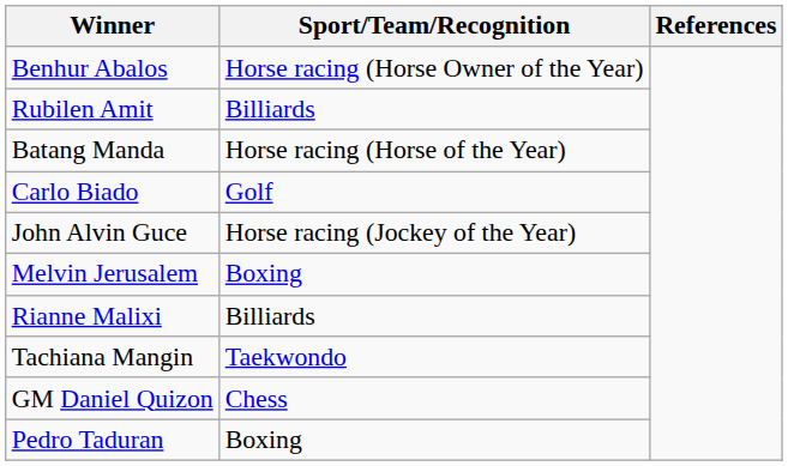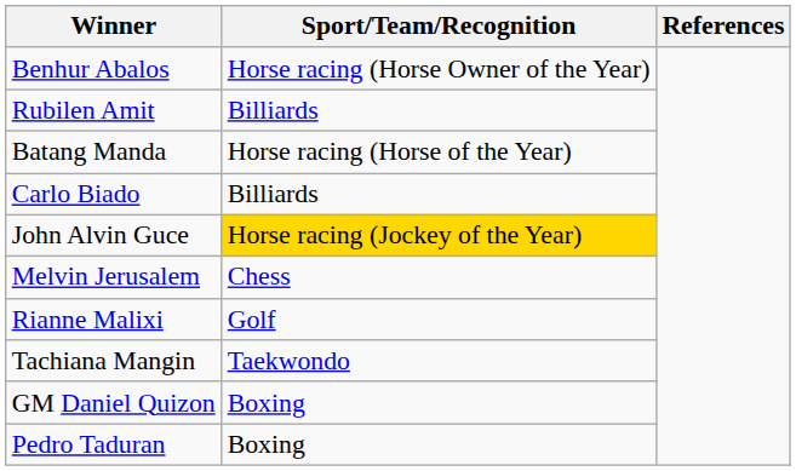 <table class="wikitable">
 <tr>
 <th>Winner</th>
 <th>Sport/Team/Recognition</th>
 <th>References</th>
 </tr>
 <tr>
 <td><a href='#'>Benhur Abalos</a></td>
 <td><a href='#'>Horse racing</a> (Horse Owner of the Year) <br> </td>
 <td rowspan=10></td>
 </tr>
 <tr>
 <td><a href='#'>Rubilen Amit</a></td>
 <td><a href='#'>Billiards</a> <br> </td>
 </tr>
 <tr>
 <td>Batang Manda <br> </td>
 <td>Horse racing (Horse of the Year) <br> </td>
 </tr>
 <tr>
 <td><a href='#'>Carlo Biado</a></td>
-<td><a href='#'>Golf</a> <br> </td>
+<td>Billiards <br> </td>
 </tr>
 <tr>
 <td>John Alvin Guce</td>
-<td>Horse racing (Jockey of the Year) <br> </td>
+<td style="background: gold;">Horse racing (Jockey of the Year) <br> </td>
 </tr>
 <tr>
 <td><a href='#'>Melvin Jerusalem</a></td>
-<td><a href='#'>Boxing</a> <br> </td>
+<td><a href='#'>Chess</a> <br> </td>
 </tr>
 <tr>
 <td><a href='#'>Rianne Malixi</a></td>
-<td>Billiards <br> </td>
+<td><a href='#'>Golf</a> <br> </td>
 </tr>
 <tr>
 <td>Tachiana Mangin</td>
 <td><a href='#'>Taekwondo</a> <br> </td>
 </tr>
 <tr>
 <td>GM <a href='#'>Daniel Quizon</a></td>
-<td><a href='#'>Chess</a> <br> </td>
+<td><a href='#'>Boxing</a> <br> </td>
 </tr>
 <tr>
 <td><a href='#'>Pedro Taduran</a></td>
 <td>Boxing <br> </td>
 </tr>
 </table>
